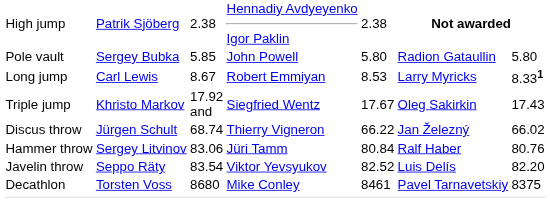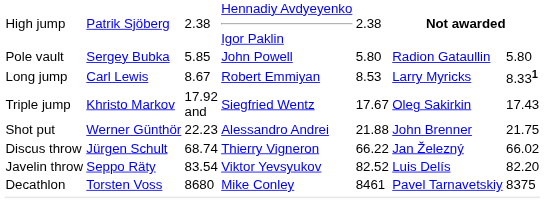 <table>
 <tr>
 <td>High jump<br></td>
 <td><a href='#'>Patrik Sjöberg</a><br></td>
 <td>2.38<br></td>
 <td><a href='#'>Hennadiy Avdyeyenko</a><br> <hr><a href='#'>Igor Paklin</a><br> </td>
 <td>2.38<br></td>
 <th colspan=2>Not awarded</th>
 </tr>
 <tr>
 <td>Pole vault<br></td>
 <td><a href='#'>Sergey Bubka</a><br></td>
 <td>5.85<br></td>
 <td><a href='#'>John Powell</a><br></td>
 <td>5.80</td>
 <td><a href='#'>Radion Gataullin</a><br></td>
 <td>5.80</td>
 </tr>
 <tr>
 <td>Long jump<br></td>
 <td><a href='#'>Carl Lewis</a><br></td>
 <td>8.67<br></td>
 <td><a href='#'>Robert Emmiyan</a><br></td>
 <td>8.53</td>
 <td><a href='#'>Larry Myricks</a><br></td>
 <td>8.33<sup><strong>1</strong></sup></td>
 </tr>
 <tr>
 <td>Triple jump<br></td>
 <td><a href='#'>Khristo Markov</a><br></td>
 <td>17.92<br> and </td>
 <td><a href='#'>Siegfried Wentz</a><br></td>
 <td>17.67</td>
 <td><a href='#'>Oleg Sakirkin</a><br></td>
 <td>17.43</td>
 </tr>
 <tr>
+<td>Shot put<br></td>
+<td><a href='#'>Werner Günthör</a><br></td>
+<td>22.23<br></td>
+<td><a href='#'>Alessandro Andrei</a><br></td>
+<td>21.88</td>
+<td><a href='#'>John Brenner</a><br></td>
+<td>21.75</td>
+</tr>
+<tr>
 <td>Discus throw<br></td>
 <td><a href='#'>Jürgen Schult</a><br></td>
 <td>68.74<br></td>
 <td><a href='#'>Thierry Vigneron</a><br></td>
 <td>66.22</td>
 <td><a href='#'>Jan Železný</a><br></td>
 <td>66.02</td>
-</tr>
-<tr>
-<td>Hammer throw<br></td>
-<td><a href='#'>Sergey Litvinov</a><br></td>
-<td>83.06<br></td>
-<td><a href='#'>Jüri Tamm</a><br></td>
-<td>80.84</td>
-<td><a href='#'>Ralf Haber</a><br></td>
-<td>80.76</td>
 </tr>
 <tr>
 <td>Javelin throw<br></td>
 <td><a href='#'>Seppo Räty</a><br></td>
 <td>83.54<br></td>
 <td><a href='#'>Viktor Yevsyukov</a><br></td>
 <td>82.52</td>
 <td><a href='#'>Luis Delís</a><br></td>
 <td>82.20</td>
 </tr>
 <tr>
 <td>Decathlon<br></td>
 <td><a href='#'>Torsten Voss</a><br></td>
 <td>8680</td>
 <td><a href='#'>Mike Conley</a><br></td>
 <td>8461</td>
 <td><a href='#'>Pavel Tarnavetskiy</a><br></td>
 <td>8375</td>
 </tr>
 <tr>
 </tr>
 <tr bgcolor= e8e8e8>
 <td colspan=7></td>
 </tr>
 </table>
